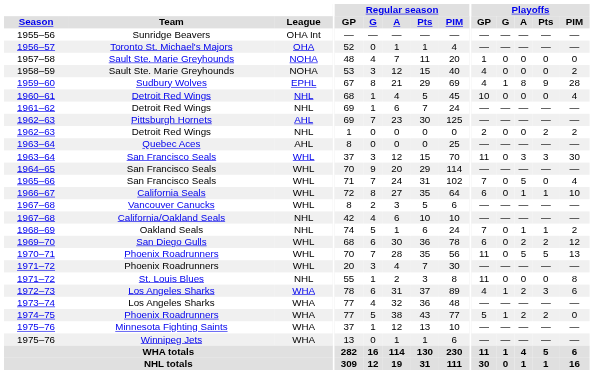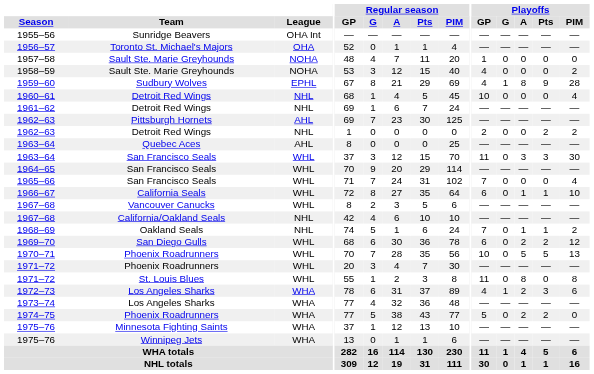 <table border="0" cellpadding="1" cellspacing="0" style="text-align:center; width:60em">
 <tr bgcolor="#e0e0e0">
 <th colspan="3" bgcolor="#ffffff"></th>
 <th rowspan="100" bgcolor="#ffffff"></th>
 <th colspan="5"><a href='#'>Regular season</a></th>
 <th rowspan="100" bgcolor="#ffffff"></th>
 <th colspan="5"><a href='#'>Playoffs</a></th>
 </tr>
 <tr bgcolor="#e0e0e0">
 <th><a href='#'>Season</a></th>
 <th>Team</th>
 <th>League</th>
 <th>GP</th>
 <th><a href='#'>G</a></th>
 <th><a href='#'>A</a></th>
 <th><a href='#'>Pts</a></th>
 <th><a href='#'>PIM</a></th>
 <th>GP</th>
 <th>G</th>
 <th>A</th>
 <th>Pts</th>
 <th>PIM</th>
 </tr>
 <tr>
 <td>1955–56</td>
 <td>Sunridge Beavers</td>
 <td>OHA Int</td>
 <td>—</td>
 <td>—</td>
 <td>—</td>
 <td>—</td>
 <td>—</td>
 <td>—</td>
 <td>—</td>
 <td>—</td>
 <td>—</td>
 <td>—</td>
 </tr>
 <tr bgcolor="#f0f0f0">
 <td><a href='#'>1956–57</a></td>
 <td><a href='#'>Toronto St. Michael's Majors</a></td>
 <td><a href='#'>OHA</a></td>
 <td>52</td>
 <td>0</td>
 <td>1</td>
 <td>1</td>
 <td>4</td>
 <td>—</td>
 <td>—</td>
 <td>—</td>
 <td>—</td>
 <td>—</td>
 </tr>
 <tr>
 <td>1957–58</td>
 <td><a href='#'>Sault Ste. Marie Greyhounds</a></td>
 <td><a href='#'>NOHA</a></td>
 <td>48</td>
 <td>4</td>
 <td>7</td>
 <td>11</td>
 <td>20</td>
 <td>1</td>
 <td>0</td>
 <td>0</td>
 <td>0</td>
 <td>0</td>
 </tr>
 <tr bgcolor="#f0f0f0">
 <td>1958–59</td>
 <td>Sault Ste. Marie Greyhounds</td>
 <td>NOHA</td>
 <td>53</td>
 <td>3</td>
 <td>12</td>
 <td>15</td>
 <td>40</td>
 <td>4</td>
 <td>0</td>
 <td>0</td>
 <td>0</td>
 <td>2</td>
 </tr>
 <tr>
 <td><a href='#'>1959–60</a></td>
 <td><a href='#'>Sudbury Wolves</a></td>
 <td><a href='#'>EPHL</a></td>
 <td>67</td>
 <td>8</td>
 <td>21</td>
 <td>29</td>
 <td>69</td>
 <td>4</td>
 <td>1</td>
 <td>8</td>
 <td>9</td>
 <td>28</td>
 </tr>
 <tr bgcolor="#f0f0f0">
 <td><a href='#'>1960–61</a></td>
 <td><a href='#'>Detroit Red Wings</a></td>
 <td><a href='#'>NHL</a></td>
 <td>68</td>
 <td>1</td>
 <td>4</td>
 <td>5</td>
 <td>45</td>
 <td>10</td>
 <td>0</td>
 <td>0</td>
 <td>0</td>
 <td>4</td>
 </tr>
 <tr>
 <td><a href='#'>1961–62</a></td>
 <td>Detroit Red Wings</td>
 <td>NHL</td>
 <td>69</td>
 <td>1</td>
 <td>6</td>
 <td>7</td>
 <td>24</td>
 <td>—</td>
 <td>—</td>
 <td>—</td>
 <td>—</td>
 <td>—</td>
 </tr>
 <tr bgcolor="#f0f0f0">
 <td><a href='#'>1962–63</a></td>
 <td><a href='#'>Pittsburgh Hornets</a></td>
 <td><a href='#'>AHL</a></td>
 <td>69</td>
 <td>7</td>
 <td>23</td>
 <td>30</td>
 <td>125</td>
 <td>—</td>
 <td>—</td>
 <td>—</td>
 <td>—</td>
 <td>—</td>
 </tr>
 <tr>
 <td><a href='#'>1962–63</a></td>
 <td>Detroit Red Wings</td>
 <td>NHL</td>
 <td>1</td>
 <td>0</td>
 <td>0</td>
 <td>0</td>
 <td>0</td>
 <td>2</td>
 <td>0</td>
 <td>0</td>
 <td>2</td>
 <td>2</td>
 </tr>
 <tr bgcolor="#f0f0f0">
 <td><a href='#'>1963–64</a></td>
 <td><a href='#'>Quebec Aces</a></td>
 <td>AHL</td>
 <td>8</td>
 <td>0</td>
 <td>0</td>
 <td>0</td>
 <td>25</td>
 <td>—</td>
 <td>—</td>
 <td>—</td>
 <td>—</td>
 <td>—</td>
 </tr>
 <tr>
 <td><a href='#'>1963–64</a></td>
 <td><a href='#'>San Francisco Seals</a></td>
 <td><a href='#'>WHL</a></td>
 <td>37</td>
 <td>3</td>
 <td>12</td>
 <td>15</td>
 <td>70</td>
 <td>11</td>
 <td>0</td>
 <td>3</td>
 <td>3</td>
 <td>30</td>
 </tr>
 <tr bgcolor="#f0f0f0">
 <td><a href='#'>1964–65</a></td>
 <td>San Francisco Seals</td>
 <td>WHL</td>
 <td>70</td>
 <td>9</td>
 <td>20</td>
 <td>29</td>
 <td>114</td>
 <td>—</td>
 <td>—</td>
 <td>—</td>
 <td>—</td>
 <td>—</td>
 </tr>
 <tr>
 <td><a href='#'>1965–66</a></td>
 <td>San Francisco Seals</td>
 <td>WHL</td>
 <td>71</td>
 <td>7</td>
 <td>24</td>
 <td>31</td>
 <td>102</td>
 <td>7</td>
 <td>0</td>
-<td>5</td>
+<td>0</td>
 <td>0</td>
 <td>4</td>
 </tr>
 <tr bgcolor="#f0f0f0">
 <td><a href='#'>1966–67</a></td>
 <td><a href='#'>California Seals</a></td>
 <td>WHL</td>
 <td>72</td>
 <td>8</td>
 <td>27</td>
 <td>35</td>
 <td>64</td>
 <td>6</td>
 <td>0</td>
 <td>1</td>
 <td>1</td>
 <td>10</td>
 </tr>
 <tr>
 <td><a href='#'>1967–68</a></td>
 <td><a href='#'>Vancouver Canucks</a></td>
 <td>WHL</td>
 <td>8</td>
 <td>2</td>
 <td>3</td>
 <td>5</td>
 <td>6</td>
 <td>—</td>
 <td>—</td>
 <td>—</td>
 <td>—</td>
 <td>—</td>
 </tr>
 <tr bgcolor="#f0f0f0">
 <td><a href='#'>1967–68</a></td>
 <td><a href='#'>California/Oakland Seals</a></td>
 <td>NHL</td>
 <td>42</td>
 <td>4</td>
 <td>6</td>
 <td>10</td>
 <td>10</td>
 <td>—</td>
 <td>—</td>
 <td>—</td>
 <td>—</td>
 <td>—</td>
 </tr>
 <tr>
 <td><a href='#'>1968–69</a></td>
 <td>Oakland Seals</td>
 <td>NHL</td>
 <td>74</td>
 <td>5</td>
 <td>1</td>
 <td>6</td>
 <td>24</td>
 <td>7</td>
 <td>0</td>
 <td>1</td>
 <td>1</td>
 <td>2</td>
 </tr>
 <tr bgcolor="#f0f0f0">
 <td><a href='#'>1969–70</a></td>
 <td><a href='#'>San Diego Gulls</a></td>
 <td>WHL</td>
 <td>68</td>
 <td>6</td>
 <td>30</td>
 <td>36</td>
 <td>78</td>
 <td>6</td>
 <td>0</td>
 <td>2</td>
 <td>2</td>
 <td>12</td>
 </tr>
 <tr>
 <td><a href='#'>1970–71</a></td>
 <td><a href='#'>Phoenix Roadrunners</a></td>
 <td>WHL</td>
 <td>70</td>
 <td>7</td>
 <td>28</td>
 <td>35</td>
 <td>56</td>
-<td>11</td>
+<td>10</td>
 <td>0</td>
 <td>5</td>
 <td>5</td>
 <td>13</td>
 </tr>
 <tr bgcolor="#f0f0f0">
 <td><a href='#'>1971–72</a></td>
 <td>Phoenix Roadrunners</td>
 <td>WHL</td>
 <td>20</td>
 <td>3</td>
 <td>4</td>
 <td>7</td>
 <td>30</td>
 <td>—</td>
 <td>—</td>
 <td>—</td>
 <td>—</td>
 <td>—</td>
 </tr>
 <tr>
 <td><a href='#'>1971–72</a></td>
 <td><a href='#'>St. Louis Blues</a></td>
-<td>NHL</td>
+<td>WHL</td>
 <td>55</td>
 <td>1</td>
 <td>2</td>
 <td>3</td>
 <td>8</td>
 <td>11</td>
 <td>0</td>
-<td>0</td>
+<td>8</td>
 <td>0</td>
 <td>8</td>
 </tr>
 <tr bgcolor="#f0f0f0">
 <td><a href='#'>1972–73</a></td>
 <td><a href='#'>Los Angeles Sharks</a></td>
 <td><a href='#'>WHA</a></td>
 <td>78</td>
 <td>6</td>
 <td>31</td>
 <td>37</td>
 <td>89</td>
 <td>4</td>
 <td>1</td>
 <td>2</td>
 <td>3</td>
 <td>6</td>
 </tr>
 <tr>
 <td><a href='#'>1973–74</a></td>
 <td>Los Angeles Sharks</td>
 <td>WHA</td>
 <td>77</td>
 <td>4</td>
 <td>32</td>
 <td>36</td>
 <td>48</td>
 <td>—</td>
 <td>—</td>
 <td>—</td>
 <td>—</td>
 <td>—</td>
 </tr>
 <tr bgcolor="#f0f0f0">
 <td><a href='#'>1974–75</a></td>
 <td><a href='#'>Phoenix Roadrunners</a></td>
 <td>WHA</td>
 <td>77</td>
 <td>5</td>
 <td>38</td>
 <td>43</td>
 <td>77</td>
 <td>5</td>
-<td>1</td>
+<td>0</td>
 <td>2</td>
 <td>2</td>
 <td>0</td>
 </tr>
 <tr>
 <td><a href='#'>1975–76</a></td>
 <td><a href='#'>Minnesota Fighting Saints</a></td>
 <td>WHA</td>
 <td>37</td>
 <td>1</td>
 <td>12</td>
 <td>13</td>
 <td>10</td>
 <td>—</td>
 <td>—</td>
 <td>—</td>
 <td>—</td>
 <td>—</td>
 </tr>
 <tr bgcolor="#f0f0f0">
 <td>1975–76</td>
 <td><a href='#'>Winnipeg Jets</a></td>
 <td>WHA</td>
 <td>13</td>
 <td>0</td>
 <td>1</td>
 <td>1</td>
 <td>6</td>
 <td>—</td>
 <td>—</td>
 <td>—</td>
 <td>—</td>
 <td>—</td>
 </tr>
 <tr bgcolor="#e0e0e0">
 <th colspan="3">WHA totals</th>
 <th>282</th>
 <th>16</th>
 <th>114</th>
 <th>130</th>
 <th>230</th>
 <th>11</th>
 <th>1</th>
 <th>4</th>
 <th>5</th>
 <th>6</th>
 </tr>
 <tr bgcolor="#e0e0e0">
 <th colspan="3">NHL totals</th>
 <th>309</th>
 <th>12</th>
 <th>19</th>
 <th>31</th>
 <th>111</th>
 <th>30</th>
 <th>0</th>
 <th>1</th>
 <th>1</th>
 <th>16</th>
 </tr>
 </table>
